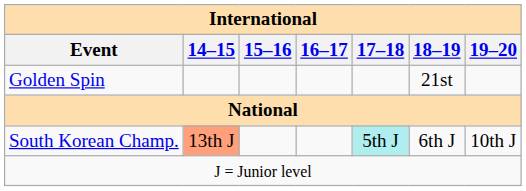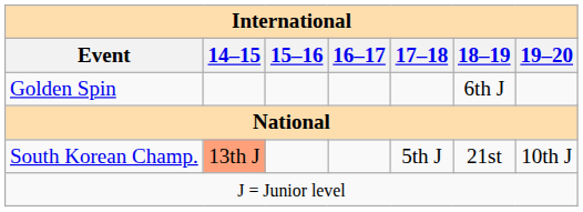 <table class="wikitable" style="text-align:center">
 <tr>
 <th style="background-color: #ffdead; " colspan=8 align=center>International</th>
 </tr>
 <tr>
 <th>Event</th>
 <th><a href='#'>14–15</a></th>
 <th><a href='#'>15–16</a></th>
 <th><a href='#'>16–17</a></th>
 <th><a href='#'>17–18</a></th>
 <th><a href='#'>18–19</a></th>
 <th><a href='#'>19–20</a></th>
 </tr>
 <tr>
 <td align=left> <a href='#'>Golden Spin</a></td>
 <td></td>
 <td></td>
 <td></td>
 <td></td>
-<td>21st</td>
+<td>6th J</td>
 <td></td>
 </tr>
 <tr>
 <th style="background-color: #ffdead; " colspan=7 align=center>National</th>
 </tr>
 <tr>
 <td align=left><a href='#'>South Korean Champ.</a></td>
 <td style="background: lightsalmon;">13th J</td>
 <td></td>
 <td></td>
-<td style="background: paleturquoise;">5th J</td>
-<td>6th J</td>
+<td>5th J</td>
+<td>21st</td>
 <td>10th J</td>
 </tr>
 <tr>
 <td colspan=8 align=center><small> J = Junior level </small></td>
 </tr>
 </table>
